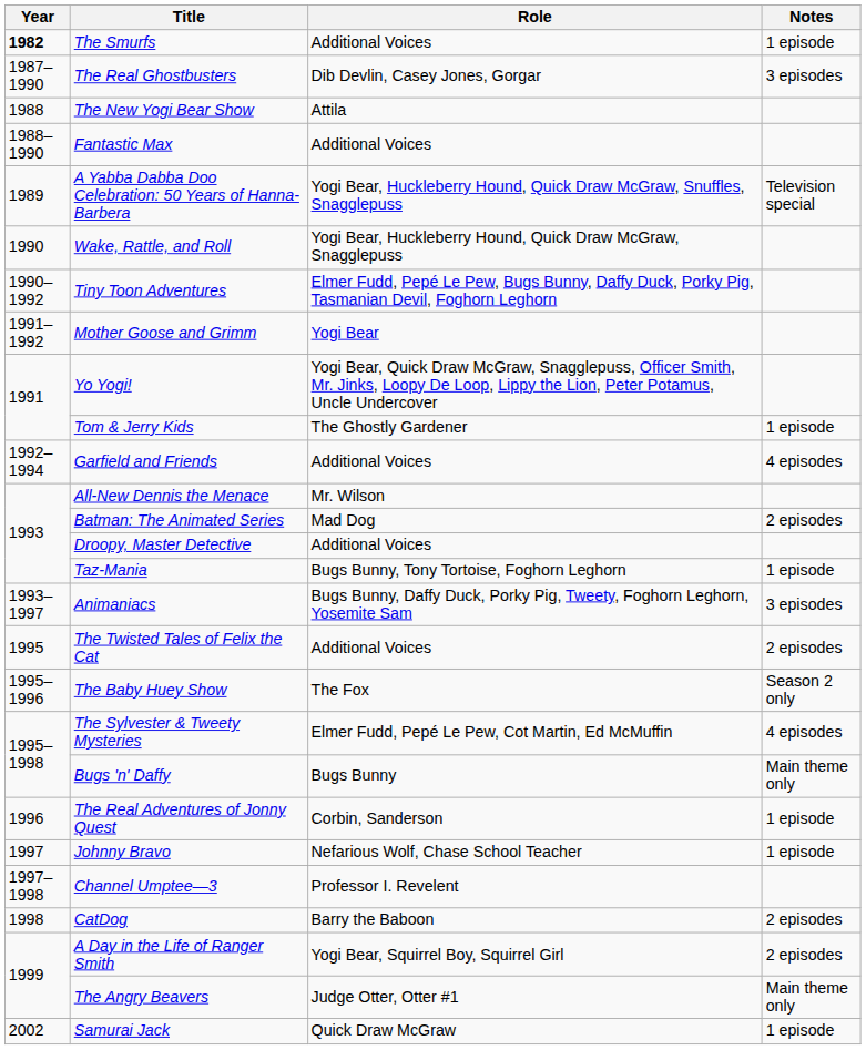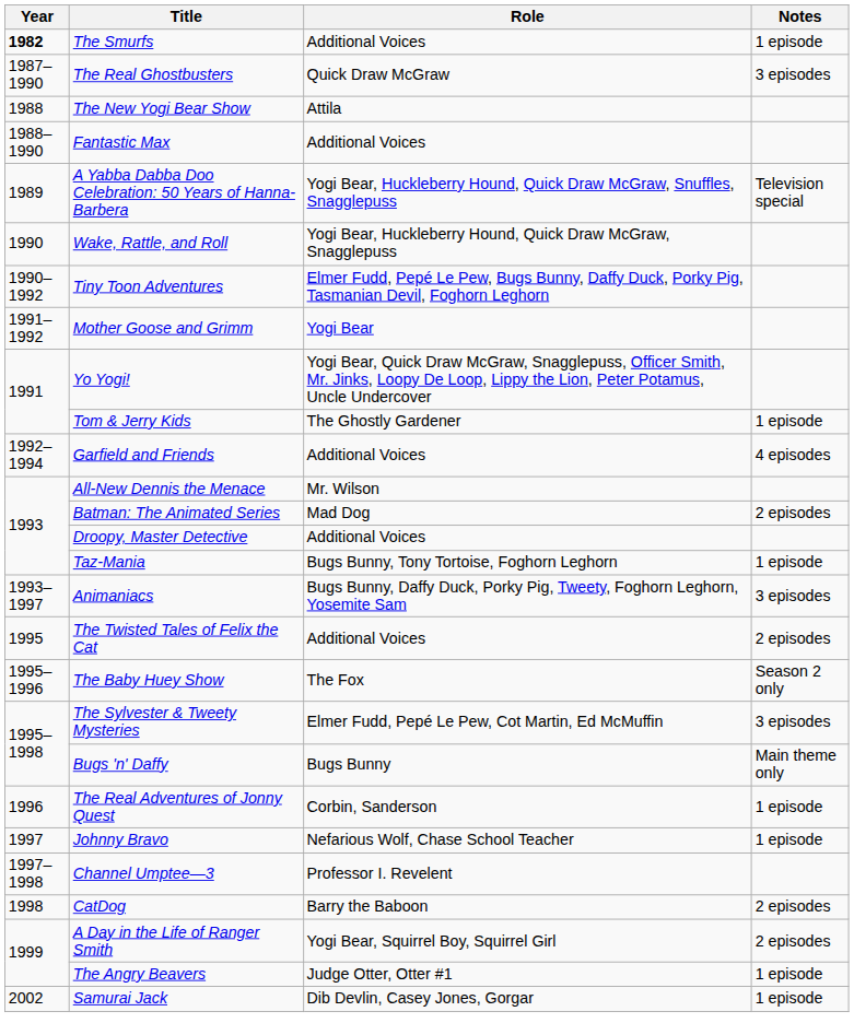 <table class="wikitable sortable">
 <tr>
 <th>Year</th>
 <th>Title</th>
 <th>Role</th>
 <th>Notes</th>
 </tr>
 <tr>
 <td><strong>1982</strong></td>
 <td><em><a href='#'>The Smurfs</a></em></td>
 <td>Additional Voices</td>
 <td>1 episode</td>
 </tr>
 <tr>
 <td>1987–1990</td>
 <td><em><a href='#'>The Real Ghostbusters</a></em></td>
-<td>Dib Devlin, Casey Jones, Gorgar</td>
+<td>Quick Draw McGraw</td>
 <td>3 episodes</td>
 </tr>
 <tr>
 <td>1988</td>
 <td><em><a href='#'>The New Yogi Bear Show</a></em></td>
 <td>Attila</td>
 <td></td>
 </tr>
 <tr>
 <td>1988–1990</td>
 <td><em><a href='#'>Fantastic Max</a></em></td>
 <td>Additional Voices</td>
 <td></td>
 </tr>
 <tr>
 <td>1989</td>
 <td><em><a href='#'>A Yabba Dabba Doo Celebration: 50 Years of Hanna-Barbera</a></em></td>
 <td>Yogi Bear, <a href='#'>Huckleberry Hound</a>, <a href='#'>Quick Draw McGraw</a>, <a href='#'>Snuffles</a>, <a href='#'>Snagglepuss</a></td>
 <td>Television special</td>
 </tr>
 <tr>
 <td>1990</td>
 <td><em><a href='#'>Wake, Rattle, and Roll</a></em></td>
 <td>Yogi Bear, Huckleberry Hound, Quick Draw McGraw, Snagglepuss</td>
 <td></td>
 </tr>
 <tr>
 <td>1990–1992</td>
 <td><em><a href='#'>Tiny Toon Adventures</a></em></td>
 <td><a href='#'>Elmer Fudd</a>, <a href='#'>Pepé Le Pew</a>, <a href='#'>Bugs Bunny</a>, <a href='#'>Daffy Duck</a>, <a href='#'>Porky Pig</a>, <a href='#'>Tasmanian Devil</a>, <a href='#'>Foghorn Leghorn</a></td>
 <td></td>
 </tr>
 <tr>
 <td>1991–1992</td>
 <td><em><a href='#'>Mother Goose and Grimm</a></em></td>
 <td><a href='#'>Yogi Bear</a></td>
 <td></td>
 </tr>
 <tr>
 <td rowspan="2">1991</td>
 <td><em><a href='#'>Yo Yogi!</a></em></td>
 <td>Yogi Bear, Quick Draw McGraw, Snagglepuss, <a href='#'>Officer Smith</a>, <a href='#'>Mr. Jinks</a>, <a href='#'>Loopy De Loop</a>, <a href='#'>Lippy the Lion</a>, <a href='#'>Peter Potamus</a>, Uncle Undercover</td>
 <td></td>
 </tr>
 <tr>
 <td><em><a href='#'>Tom & Jerry Kids</a></em></td>
 <td>The Ghostly Gardener</td>
 <td>1 episode</td>
 </tr>
 <tr>
 <td>1992–1994</td>
 <td><em><a href='#'>Garfield and Friends</a></em></td>
 <td>Additional Voices</td>
 <td>4 episodes</td>
 </tr>
 <tr>
 <td rowspan="4">1993</td>
 <td><em><a href='#'>All-New Dennis the Menace</a></em></td>
 <td>Mr. Wilson</td>
 <td></td>
 </tr>
 <tr>
 <td><em><a href='#'>Batman: The Animated Series</a></em></td>
 <td>Mad Dog</td>
 <td>2 episodes</td>
 </tr>
 <tr>
 <td><em><a href='#'>Droopy, Master Detective</a></em></td>
 <td>Additional Voices</td>
 <td></td>
 </tr>
 <tr>
 <td><em><a href='#'>Taz-Mania</a></em></td>
 <td>Bugs Bunny, Tony Tortoise, Foghorn Leghorn</td>
 <td>1 episode</td>
 </tr>
 <tr>
 <td>1993–1997</td>
 <td><em><a href='#'>Animaniacs</a></em></td>
 <td>Bugs Bunny, Daffy Duck, Porky Pig, <a href='#'>Tweety</a>, Foghorn Leghorn, <a href='#'>Yosemite Sam</a></td>
 <td>3 episodes</td>
 </tr>
 <tr>
 <td>1995</td>
 <td><em><a href='#'>The Twisted Tales of Felix the Cat</a></em></td>
 <td>Additional Voices</td>
 <td>2 episodes</td>
 </tr>
 <tr>
 <td>1995–1996</td>
 <td><em><a href='#'>The Baby Huey Show</a></em></td>
 <td>The Fox</td>
 <td>Season 2 only</td>
 </tr>
 <tr>
 <td rowspan="2">1995–1998</td>
 <td><em><a href='#'>The Sylvester & Tweety Mysteries</a></em></td>
 <td>Elmer Fudd, Pepé Le Pew, Cot Martin, Ed McMuffin</td>
-<td>4 episodes</td>
+<td>3 episodes</td>
 </tr>
 <tr>
 <td><em><a href='#'>Bugs 'n' Daffy</a></em></td>
 <td>Bugs Bunny</td>
 <td>Main theme only</td>
 </tr>
 <tr>
 <td>1996</td>
 <td><em><a href='#'>The Real Adventures of Jonny Quest</a></em></td>
 <td>Corbin, Sanderson</td>
 <td>1 episode</td>
 </tr>
 <tr>
 <td>1997</td>
 <td><em><a href='#'>Johnny Bravo</a></em></td>
 <td>Nefarious Wolf, Chase School Teacher</td>
 <td>1 episode</td>
 </tr>
 <tr>
 <td>1997–1998</td>
 <td><em><a href='#'>Channel Umptee—3</a></em></td>
 <td>Professor I. Revelent</td>
 <td></td>
 </tr>
 <tr>
 <td>1998</td>
 <td><em><a href='#'>CatDog</a></em></td>
 <td>Barry the Baboon</td>
 <td>2 episodes</td>
 </tr>
 <tr>
 <td rowspan="2">1999</td>
 <td><em><a href='#'>A Day in the Life of Ranger Smith</a></em></td>
 <td>Yogi Bear, Squirrel Boy, Squirrel Girl</td>
 <td>2 episodes</td>
 </tr>
 <tr>
 <td><em><a href='#'>The Angry Beavers</a></em></td>
 <td>Judge Otter, Otter #1</td>
-<td>Main theme only</td>
+<td>1 episode</td>
 </tr>
 <tr>
 <td>2002</td>
 <td><em><a href='#'>Samurai Jack</a></em></td>
-<td>Quick Draw McGraw</td>
+<td>Dib Devlin, Casey Jones, Gorgar</td>
 <td>1 episode</td>
 </tr>
 </table>
